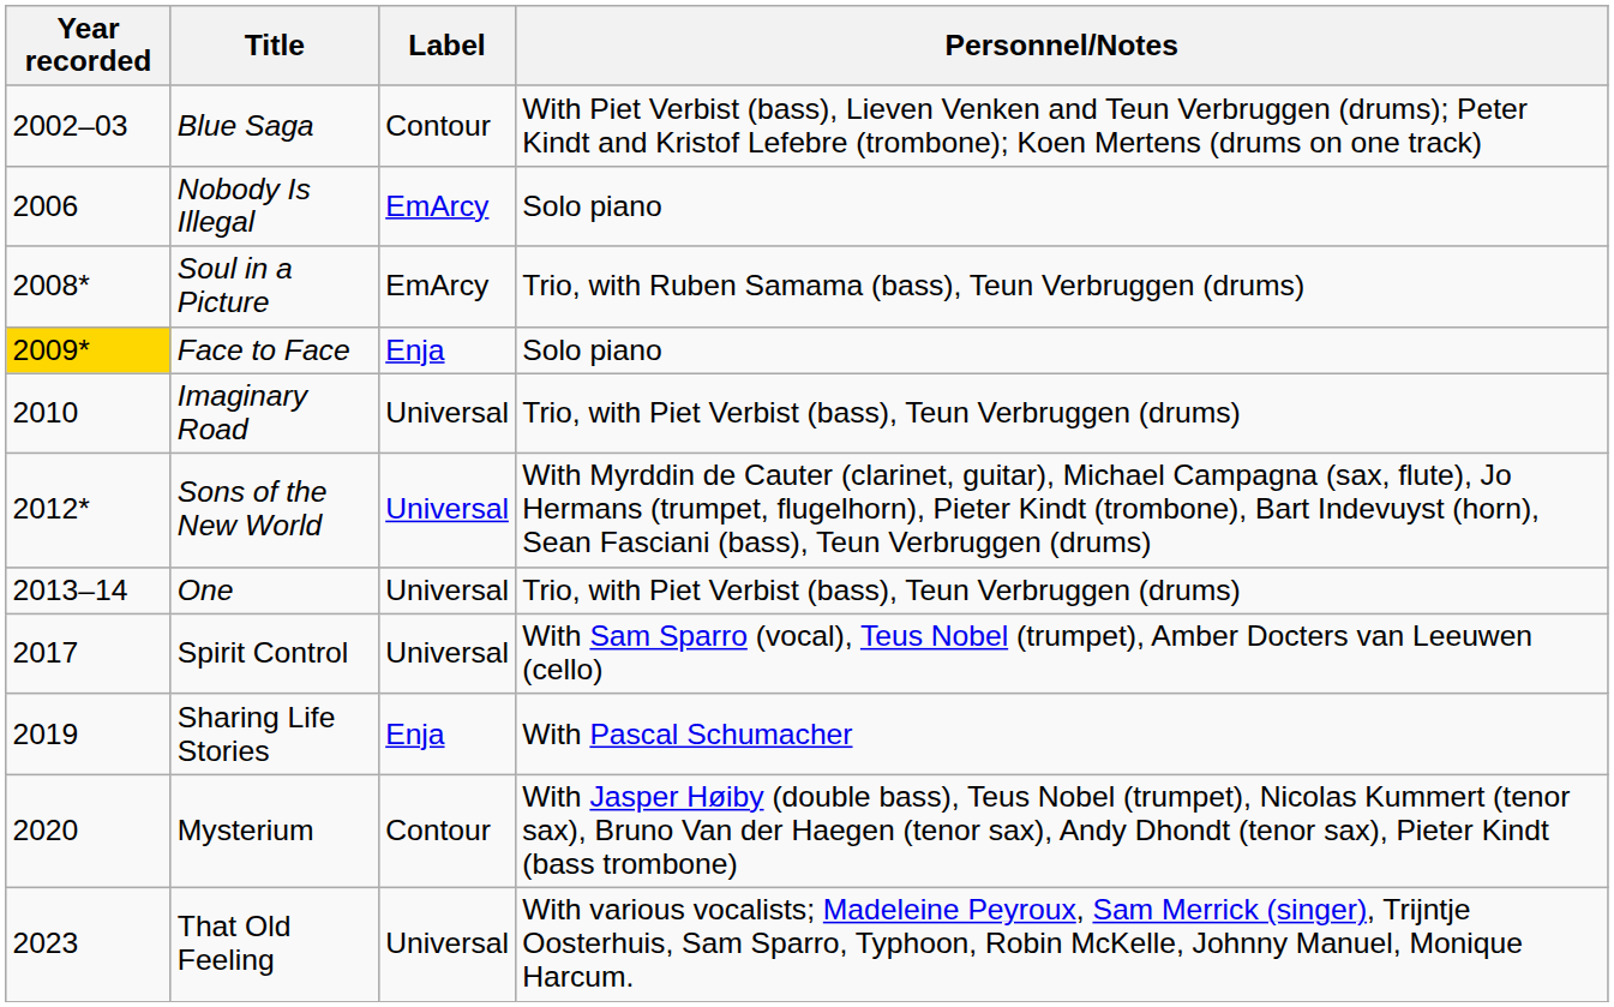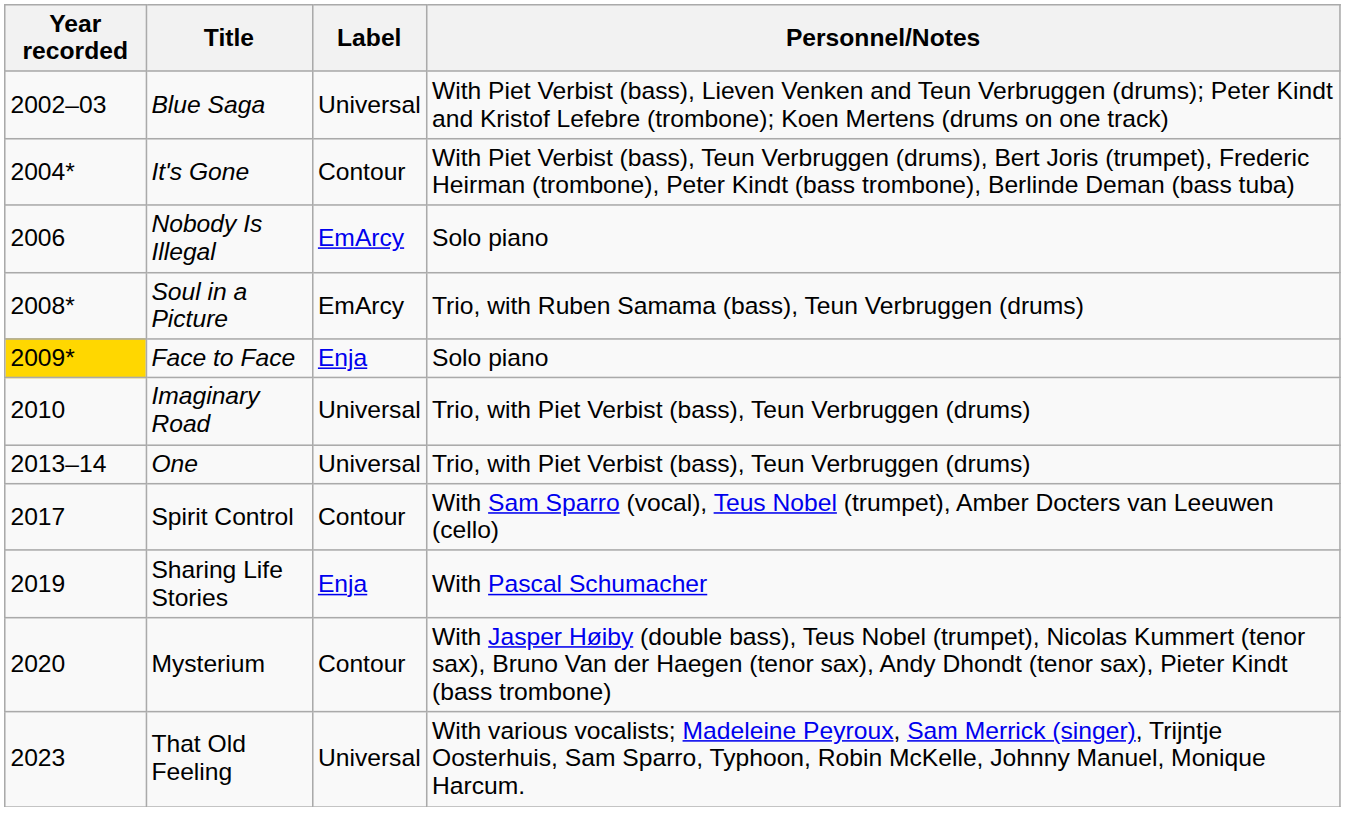 <table class="wikitable sortable">
 <tr>
 <th>Year recorded</th>
 <th>Title</th>
 <th>Label</th>
 <th>Personnel/Notes</th>
 </tr>
 <tr>
 <td>2002–03</td>
 <td><em>Blue Saga</em></td>
+<td>Universal</td>
+<td>With Piet Verbist (bass), Lieven Venken and Teun Verbruggen (drums); Peter Kindt and Kristof Lefebre (trombone); Koen Mertens (drums on one track)</td>
+</tr>
+<tr>
+<td>2004*</td>
+<td><em>It's Gone</em></td>
 <td>Contour</td>
-<td>With Piet Verbist (bass), Lieven Venken and Teun Verbruggen (drums); Peter Kindt and Kristof Lefebre (trombone); Koen Mertens (drums on one track)</td>
+<td>With Piet Verbist (bass), Teun Verbruggen (drums), Bert Joris (trumpet), Frederic Heirman (trombone), Peter Kindt (bass trombone), Berlinde Deman (bass tuba)</td>
 </tr>
 <tr>
 <td>2006</td>
 <td><em>Nobody Is Illegal</em></td>
 <td><a href='#'>EmArcy</a></td>
 <td>Solo piano</td>
 </tr>
 <tr>
 <td>2008*</td>
 <td><em>Soul in a Picture</em></td>
 <td>EmArcy</td>
 <td>Trio, with Ruben Samama (bass), Teun Verbruggen (drums)</td>
 </tr>
 <tr>
 <td style="background: gold;">2009*</td>
 <td><em>Face to Face</em></td>
 <td><a href='#'>Enja</a></td>
 <td>Solo piano</td>
 </tr>
 <tr>
 <td>2010</td>
 <td><em>Imaginary Road</em></td>
 <td>Universal</td>
 <td>Trio, with Piet Verbist (bass), Teun Verbruggen (drums)</td>
 </tr>
 <tr>
-<td>2012*</td>
-<td><em>Sons of the New World</em></td>
-<td><a href='#'>Universal</a></td>
-<td>With Myrddin de Cauter (clarinet, guitar), Michael Campagna (sax, flute), Jo Hermans (trumpet, flugelhorn), Pieter Kindt (trombone), Bart Indevuyst (horn), Sean Fasciani (bass), Teun Verbruggen (drums)</td>
-</tr>
-<tr>
 <td>2013–14</td>
 <td><em>One</em></td>
 <td>Universal</td>
 <td>Trio, with Piet Verbist (bass), Teun Verbruggen (drums)</td>
 </tr>
 <tr>
 <td>2017</td>
 <td>Spirit Control</td>
-<td>Universal</td>
+<td>Contour</td>
 <td>With <a href='#'>Sam Sparro</a> (vocal), <a href='#'>Teus Nobel</a> (trumpet), Amber Docters van Leeuwen (cello)</td>
 </tr>
 <tr>
 <td>2019</td>
 <td>Sharing Life Stories</td>
 <td><a href='#'>Enja</a></td>
 <td>With <a href='#'>Pascal Schumacher</a></td>
 </tr>
 <tr>
 <td>2020</td>
 <td>Mysterium</td>
 <td>Contour</td>
 <td>With <a href='#'>Jasper Høiby</a> (double bass), Teus Nobel (trumpet), Nicolas Kummert (tenor sax), Bruno Van der Haegen (tenor sax), Andy Dhondt (tenor sax), Pieter Kindt (bass trombone)</td>
 </tr>
 <tr>
 <td>2023</td>
 <td>That Old Feeling</td>
 <td>Universal</td>
 <td>With various vocalists; <a href='#'>Madeleine Peyroux</a>, <a href='#'>Sam Merrick (singer)</a>, Trijntje Oosterhuis, Sam Sparro, Typhoon, Robin McKelle, Johnny Manuel, Monique Harcum.</td>
 </tr>
 </table>
